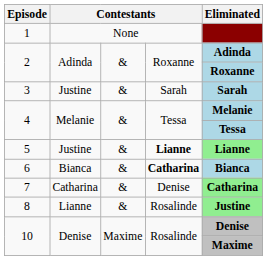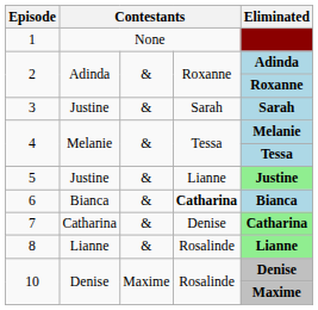 <table class="wikitable" border="2" style="text-align:center; font-size:85%">
 <tr>
 <th>Episode</th>
 <th colspan="3">Contestants</th>
 <th>Eliminated</th>
 </tr>
 <tr>
 <td>1</td>
 <td colspan="3">None</td>
 <td style="background:darkred"><strong></strong></td>
 </tr>
 <tr>
 <td rowspan="2">2</td>
 <td rowspan="2">Adinda</td>
 <td rowspan="2">&</td>
 <td rowspan="2">Roxanne</td>
 <td style="background:lightblue"><strong>Adinda</strong></td>
 </tr>
 <tr>
 <td style="background:lightblue"><strong>Roxanne</strong></td>
 </tr>
 <tr>
 <td>3</td>
 <td>Justine</td>
 <td>&</td>
 <td>Sarah</td>
 <td style="background:lightblue"><strong>Sarah</strong></td>
 </tr>
 <tr>
 <td rowspan="2">4</td>
 <td rowspan="2">Melanie</td>
 <td rowspan="2">&</td>
 <td rowspan="2">Tessa</td>
 <td style="background:lightblue"><strong>Melanie</strong></td>
 </tr>
 <tr>
 <td style="background:lightblue"><strong>Tessa</strong></td>
 </tr>
 <tr>
 <td>5</td>
 <td>Justine</td>
 <td>&</td>
-<td><strong>Lianne</strong></td>
-<td style="background:lightgreen"><strong>Lianne</strong></td>
+<td>Lianne</td>
+<td style="background:lightgreen"><strong>Justine</strong></td>
 </tr>
 <tr>
 <td>6</td>
 <td>Bianca</td>
 <td>&</td>
 <td><strong>Catharina</strong></td>
 <td style="background:lightblue"><strong>Bianca</strong></td>
 </tr>
 <tr>
 <td>7</td>
 <td>Catharina</td>
 <td>&</td>
 <td>Denise</td>
 <td style="background:lightgreen"><strong>Catharina</strong></td>
 </tr>
 <tr>
 <td>8</td>
 <td>Lianne</td>
 <td>&</td>
 <td>Rosalinde</td>
-<td style="background:lightgreen"><strong>Justine</strong></td>
+<td style="background:lightgreen"><strong>Lianne</strong></td>
 </tr>
 <tr>
 <td rowspan="2">10</td>
 <td rowspan="2">Denise</td>
 <td rowspan="2">Maxime</td>
 <td rowspan="2">Rosalinde</td>
 <td style="background:silver"><strong>Denise</strong></td>
 </tr>
 <tr>
 <td style="background:silver"><strong>Maxime</strong></td>
 </tr>
 </table>
